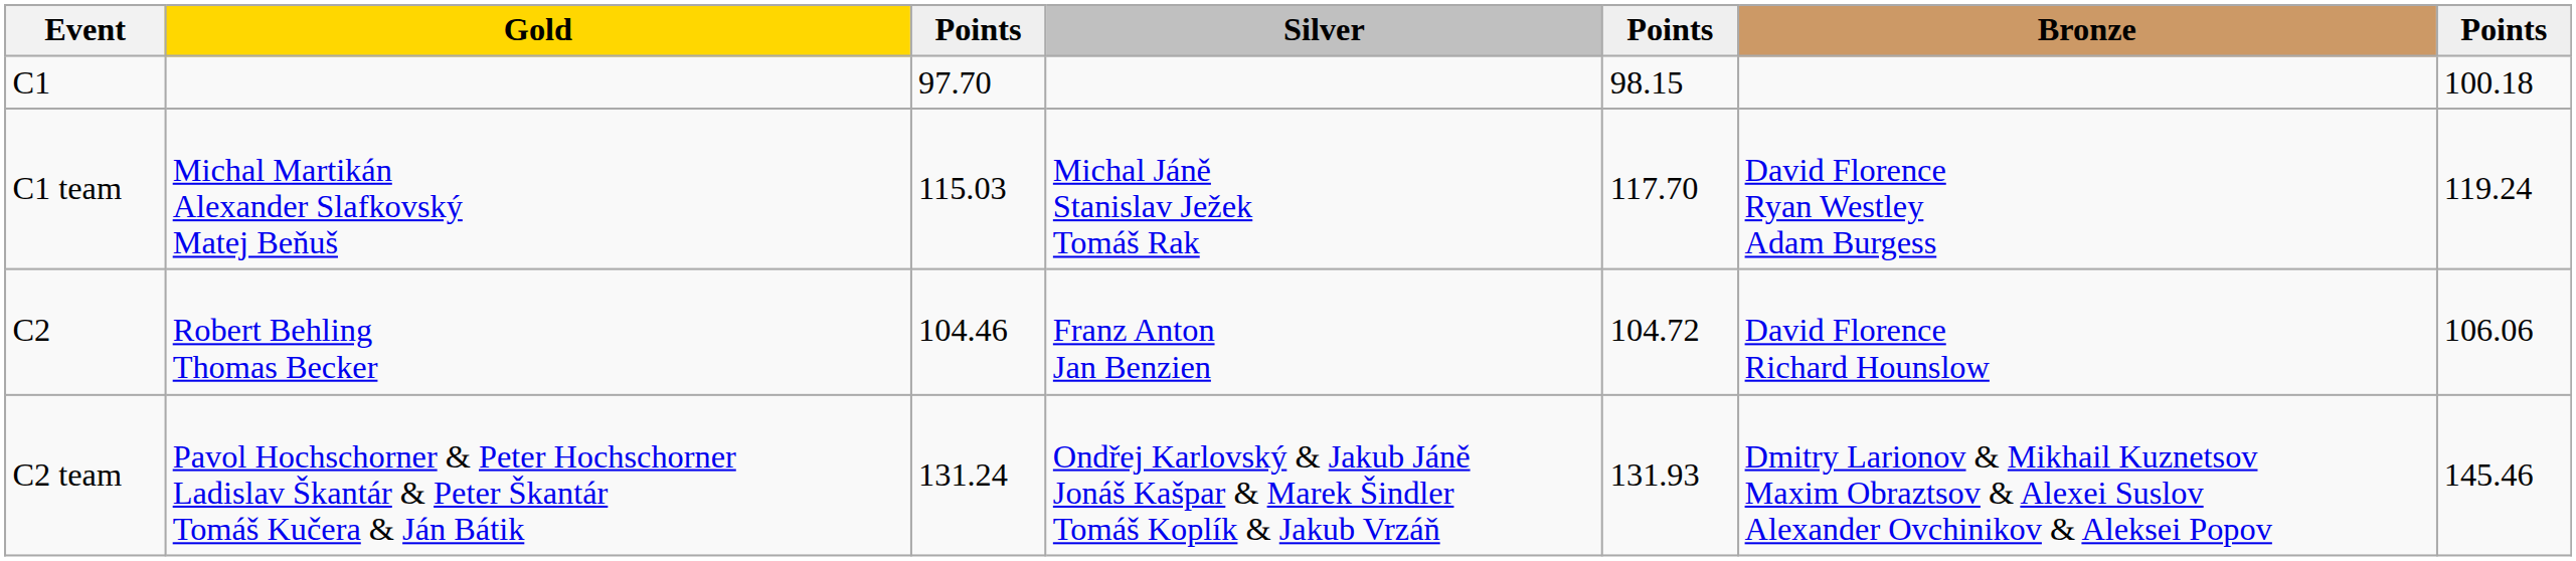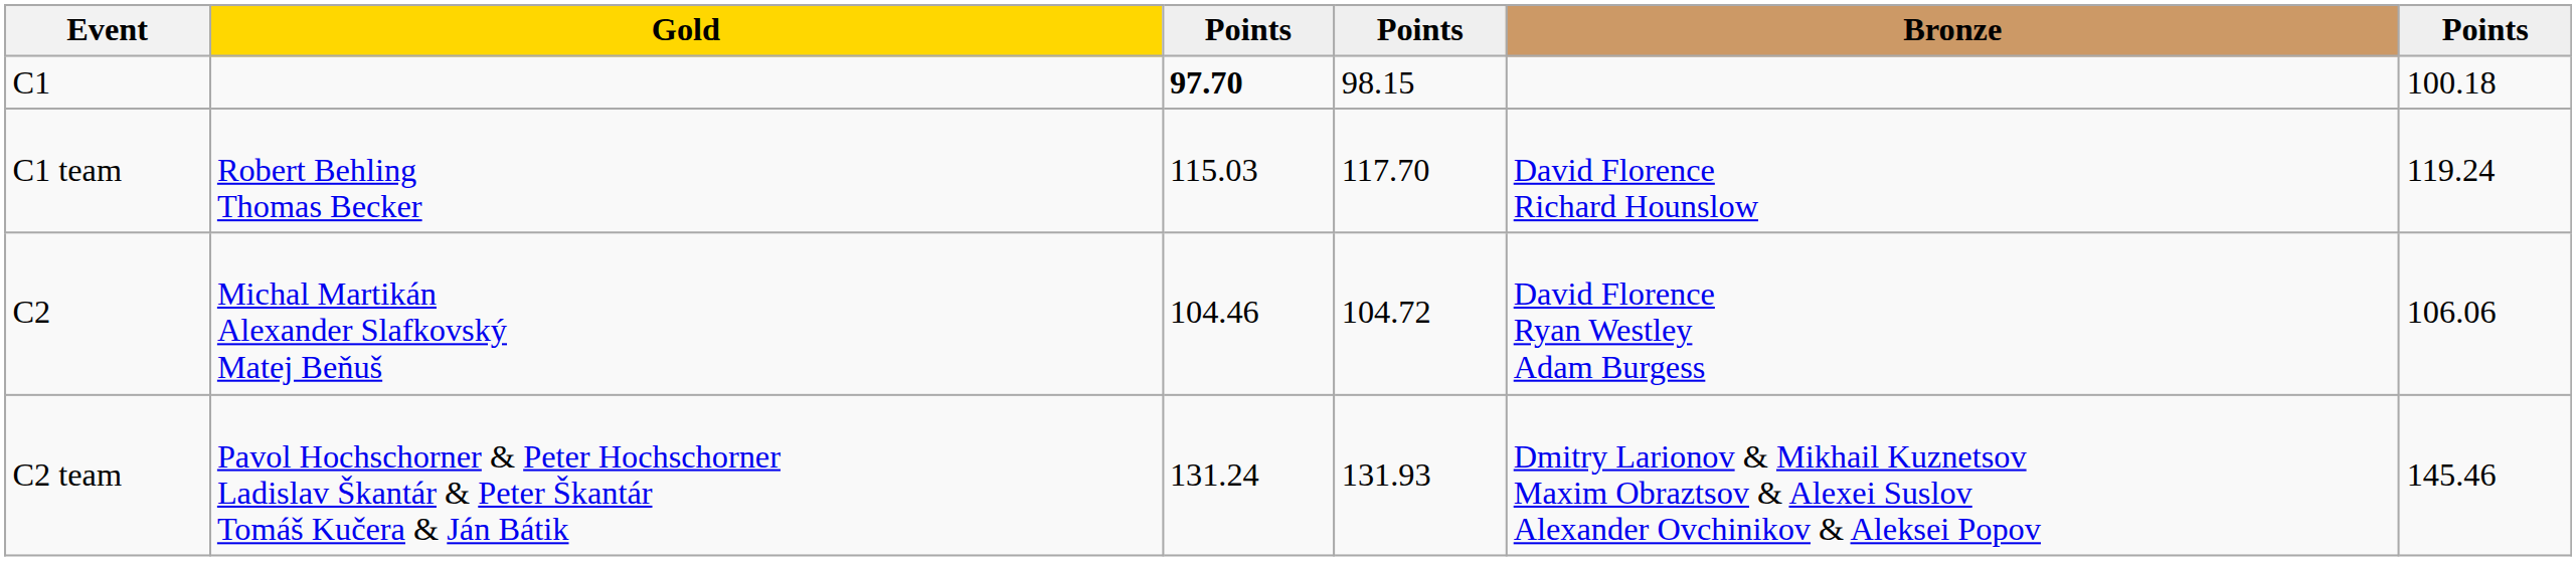 <table class="wikitable" width=100%>
 <tr>
 <th>Event</th>
 <td align=center bgcolor="gold"><strong>Gold</strong></td>
 <td align=center bgcolor="EFEFEF"><strong>Points</strong></td>
-<td align=center bgcolor="silver"><strong>Silver</strong></td>
 <td align=center bgcolor="EFEFEF"><strong>Points</strong></td>
 <td align=center bgcolor="CC9966"><strong>Bronze</strong></td>
 <td align=center bgcolor="EFEFEF"><strong>Points</strong></td>
 </tr>
 <tr>
 <td>C1</td>
 <td></td>
-<td>97.70</td>
-<td></td>
+<td><strong>97.70</strong></td>
 <td>98.15</td>
 <td></td>
 <td>100.18</td>
 </tr>
 <tr>
 <td>C1 team</td>
-<td><br><a href='#'>Michal Martikán</a><br><a href='#'>Alexander Slafkovský</a><br><a href='#'>Matej Beňuš</a></td>
+<td><br><a href='#'>Robert Behling</a><br><a href='#'>Thomas Becker</a></td>
 <td>115.03</td>
-<td><br><a href='#'>Michal Jáně</a><br><a href='#'>Stanislav Ježek</a><br><a href='#'>Tomáš Rak</a></td>
 <td>117.70</td>
-<td><br><a href='#'>David Florence</a><br><a href='#'>Ryan Westley</a><br><a href='#'>Adam Burgess</a></td>
+<td><br><a href='#'>David Florence</a><br><a href='#'>Richard Hounslow</a></td>
 <td>119.24</td>
 </tr>
 <tr>
 <td>C2</td>
-<td><br><a href='#'>Robert Behling</a><br><a href='#'>Thomas Becker</a></td>
+<td><br><a href='#'>Michal Martikán</a><br><a href='#'>Alexander Slafkovský</a><br><a href='#'>Matej Beňuš</a></td>
 <td>104.46</td>
-<td><br><a href='#'>Franz Anton</a><br><a href='#'>Jan Benzien</a></td>
 <td>104.72</td>
-<td><br><a href='#'>David Florence</a><br><a href='#'>Richard Hounslow</a></td>
+<td><br><a href='#'>David Florence</a><br><a href='#'>Ryan Westley</a><br><a href='#'>Adam Burgess</a></td>
 <td>106.06</td>
 </tr>
 <tr>
 <td>C2 team</td>
 <td><br><a href='#'>Pavol Hochschorner</a> & <a href='#'>Peter Hochschorner</a><br><a href='#'>Ladislav Škantár</a> & <a href='#'>Peter Škantár</a><br><a href='#'>Tomáš Kučera</a> & <a href='#'>Ján Bátik</a></td>
 <td>131.24</td>
-<td><br><a href='#'>Ondřej Karlovský</a> & <a href='#'>Jakub Jáně</a><br><a href='#'>Jonáš Kašpar</a> & <a href='#'>Marek Šindler</a><br><a href='#'>Tomáš Koplík</a> & <a href='#'>Jakub Vrzáň</a></td>
 <td>131.93</td>
 <td><br><a href='#'>Dmitry Larionov</a> & <a href='#'>Mikhail Kuznetsov</a><br><a href='#'>Maxim Obraztsov</a> & <a href='#'>Alexei Suslov</a><br><a href='#'>Alexander Ovchinikov</a> & <a href='#'>Aleksei Popov</a></td>
 <td>145.46</td>
 </tr>
 </table>
